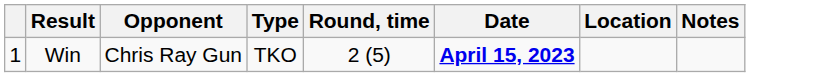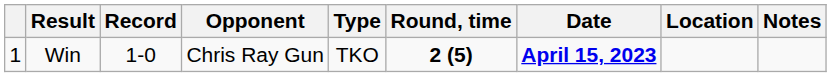 <table class="wikitable" style="text-align:center">
 <tr>
 <th></th>
 <th>Result</th>
+<th>Record</th>
 <th>Opponent</th>
 <th>Type</th>
 <th>Round, time</th>
 <th>Date</th>
 <th>Location</th>
 <th>Notes</th>
 </tr>
 <tr>
 <td>1</td>
 <td>Win</td>
+<td>1-0</td>
 <td style="text-align:left;">Chris Ray Gun</td>
 <td>TKO</td>
-<td>2 (5)</td>
+<td><strong>2 (5)</strong></td>
 <td><strong><a href='#'>April 15, 2023</a></strong></td>
 <td style="text-align:left;"></td>
 <td></td>
 </tr>
 </table>
